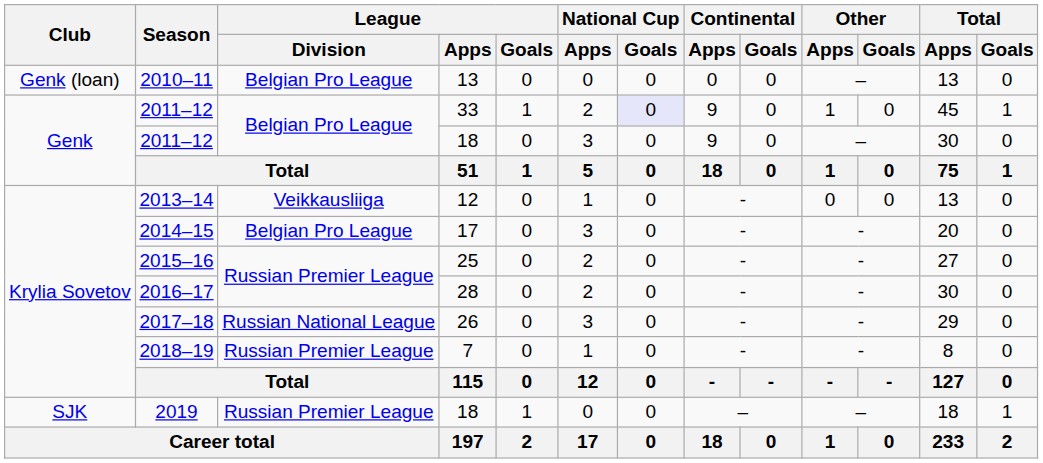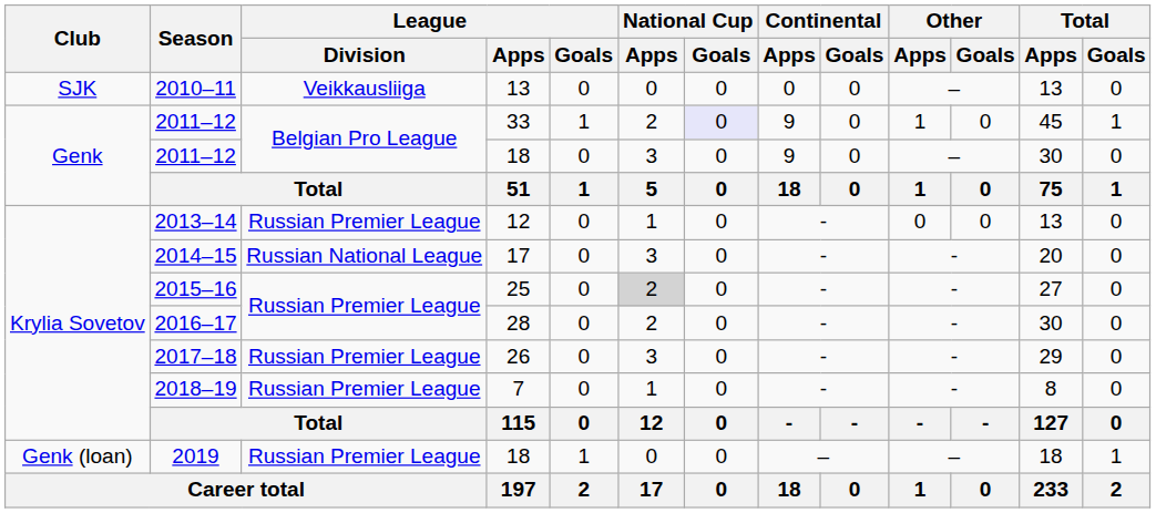 <table class="wikitable" style="text-align: center;">
 <tr>
 <th rowspan="2">Club</th>
 <th rowspan="2">Season</th>
 <th colspan="3">League</th>
 <th colspan="2">National Cup</th>
 <th colspan="2">Continental</th>
 <th colspan="2">Other</th>
 <th colspan="2">Total</th>
 </tr>
 <tr>
 <th>Division</th>
 <th>Apps</th>
 <th>Goals</th>
 <th>Apps</th>
 <th>Goals</th>
 <th>Apps</th>
 <th>Goals</th>
 <th>Apps</th>
 <th>Goals</th>
 <th>Apps</th>
 <th>Goals</th>
 </tr>
 <tr>
-<td valign="center"><a href='#'>Genk</a> (loan)</td>
+<td valign="center"><a href='#'>SJK</a></td>
 <td><a href='#'>2010–11</a></td>
-<td><a href='#'>Belgian Pro League</a></td>
+<td><a href='#'>Veikkausliiga</a></td>
 <td>13</td>
 <td>0</td>
 <td>0</td>
 <td>0</td>
 <td>0</td>
 <td>0</td>
 <td colspan="2">–</td>
 <td>13</td>
 <td>0</td>
 </tr>
 <tr>
 <td rowspan="3" valign="center"><a href='#'>Genk</a></td>
 <td><a href='#'>2011–12</a></td>
 <td rowspan="2" valign="center"><a href='#'>Belgian Pro League</a></td>
 <td>33</td>
 <td>1</td>
 <td>2</td>
 <td style="background: lavender;">0</td>
 <td>9</td>
 <td>0</td>
 <td>1</td>
 <td>0</td>
 <td>45</td>
 <td>1</td>
 </tr>
 <tr>
 <td><a href='#'>2011–12</a></td>
 <td>18</td>
 <td>0</td>
 <td>3</td>
 <td>0</td>
 <td>9</td>
 <td>0</td>
 <td colspan="2">–</td>
 <td>30</td>
 <td>0</td>
 </tr>
 <tr>
 <th colspan="2">Total</th>
 <th>51</th>
 <th>1</th>
 <th>5</th>
 <th>0</th>
 <th>18</th>
 <th>0</th>
 <th>1</th>
 <th>0</th>
 <th>75</th>
 <th>1</th>
 </tr>
 <tr>
 <td rowspan="7" valign="center"><a href='#'>Krylia Sovetov</a></td>
 <td><a href='#'>2013–14</a></td>
-<td><a href='#'>Veikkausliiga</a></td>
+<td><a href='#'>Russian Premier League</a></td>
 <td>12</td>
 <td>0</td>
 <td>1</td>
 <td>0</td>
 <td colspan="2">-</td>
 <td>0</td>
 <td>0</td>
 <td>13</td>
 <td>0</td>
 </tr>
 <tr>
 <td><a href='#'>2014–15</a></td>
-<td><a href='#'>Belgian Pro League</a></td>
+<td><a href='#'>Russian National League</a></td>
 <td>17</td>
 <td>0</td>
 <td>3</td>
 <td>0</td>
 <td colspan="2">-</td>
 <td colspan="2">-</td>
 <td>20</td>
 <td>0</td>
 </tr>
 <tr>
 <td><a href='#'>2015–16</a></td>
 <td rowspan="2" valign="center"><a href='#'>Russian Premier League</a></td>
 <td>25</td>
 <td>0</td>
-<td>2</td>
+<td style="background: lightgrey;">2</td>
 <td>0</td>
 <td colspan="2">-</td>
 <td colspan="2">-</td>
 <td>27</td>
 <td>0</td>
 </tr>
 <tr>
 <td><a href='#'>2016–17</a></td>
 <td>28</td>
 <td>0</td>
 <td>2</td>
 <td>0</td>
 <td colspan="2">-</td>
 <td colspan="2">-</td>
 <td>30</td>
 <td>0</td>
 </tr>
 <tr>
 <td><a href='#'>2017–18</a></td>
-<td><a href='#'>Russian National League</a></td>
+<td><a href='#'>Russian Premier League</a></td>
 <td>26</td>
 <td>0</td>
 <td>3</td>
 <td>0</td>
 <td colspan="2">-</td>
 <td colspan="2">-</td>
 <td>29</td>
 <td>0</td>
 </tr>
 <tr>
 <td><a href='#'>2018–19</a></td>
 <td><a href='#'>Russian Premier League</a></td>
 <td>7</td>
 <td>0</td>
 <td>1</td>
 <td>0</td>
 <td colspan="2">-</td>
 <td colspan="2">-</td>
 <td>8</td>
 <td>0</td>
 </tr>
 <tr>
 <th colspan="2">Total</th>
 <th>115</th>
 <th>0</th>
 <th>12</th>
 <th>0</th>
 <th>-</th>
 <th>-</th>
 <th>-</th>
 <th>-</th>
 <th>127</th>
 <th>0</th>
 </tr>
 <tr>
-<td valign="center"><a href='#'>SJK</a></td>
+<td valign="center"><a href='#'>Genk</a> (loan)</td>
 <td><a href='#'>2019</a></td>
 <td><a href='#'>Russian Premier League</a></td>
 <td>18</td>
 <td>1</td>
 <td>0</td>
 <td>0</td>
 <td colspan="2">–</td>
 <td colspan="2">–</td>
 <td>18</td>
 <td>1</td>
 </tr>
 <tr>
 <th colspan="3">Career total</th>
 <th>197</th>
 <th>2</th>
 <th>17</th>
 <th>0</th>
 <th>18</th>
 <th>0</th>
 <th>1</th>
 <th>0</th>
 <th>233</th>
 <th>2</th>
 </tr>
 </table>
